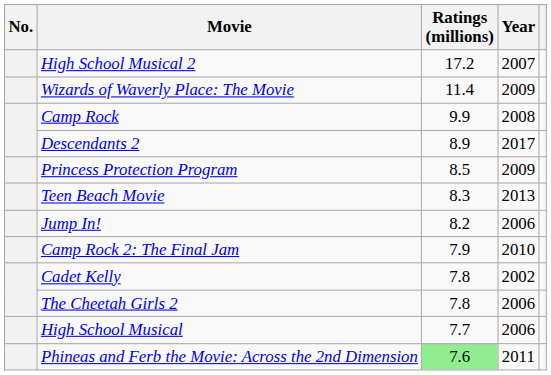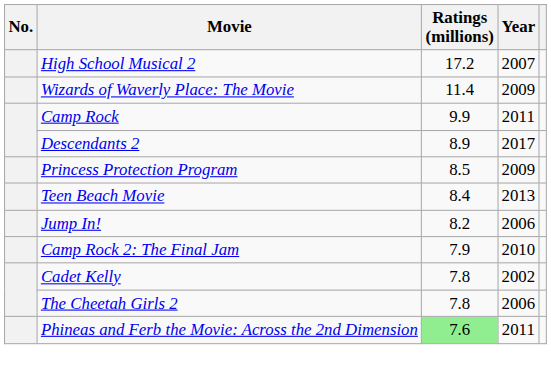 <table class="wikitable plainrowheaders sortable">
 <tr>
 <th scope="col">No.</th>
 <th scope="col">Movie</th>
 <th scope="col">Ratings<br>(millions)</th>
 <th scope="col">Year</th>
 <th scope="col" class="unsortable"></th>
 </tr>
 <tr>
 <th scope="row" style="text-align:center;"></th>
 <td><em><a href='#'>High School Musical 2</a></em></td>
 <td style="text-align:center;">17.2</td>
 <td style="text-align:center;">2007</td>
 <td></td>
 </tr>
 <tr>
 <th scope="row" style="text-align:center;"></th>
 <td><em><a href='#'>Wizards of Waverly Place: The Movie</a></em></td>
 <td style="text-align:center;">11.4</td>
 <td style="text-align:center;">2009</td>
 <td></td>
 </tr>
 <tr>
 <th scope="row" style="text-align:center;" rowspan=2></th>
 <td><em><a href='#'>Camp Rock</a></em></td>
 <td style="text-align:center;">9.9</td>
-<td style="text-align:center;">2008</td>
+<td style="text-align:center;">2011</td>
 <td></td>
 </tr>
 <tr>
 <td><em><a href='#'>Descendants 2</a></em></td>
 <td style="text-align:center;">8.9</td>
 <td style="text-align:center;">2017</td>
 <td></td>
 </tr>
 <tr>
 <th scope="row" style="text-align:center;"></th>
 <td><em><a href='#'>Princess Protection Program</a></em></td>
 <td style="text-align:center;">8.5</td>
 <td style="text-align:center;">2009</td>
 <td></td>
 </tr>
 <tr>
 <th scope="row" style="text-align:center;"></th>
 <td><em><a href='#'>Teen Beach Movie</a></em></td>
-<td style="text-align:center;">8.3</td>
+<td style="text-align:center;">8.4</td>
 <td style="text-align:center;">2013</td>
 <td></td>
 </tr>
 <tr>
 <th scope="row" style="text-align:center;"></th>
 <td><em><a href='#'>Jump In!</a></em></td>
 <td style="text-align:center;">8.2</td>
 <td style="text-align:center;">2006</td>
 <td></td>
 </tr>
 <tr>
 <th scope="row" style="text-align:center;"></th>
 <td><em><a href='#'>Camp Rock 2: The Final Jam</a></em></td>
 <td style="text-align:center;">7.9</td>
 <td style="text-align:center;">2010</td>
 <td></td>
 </tr>
 <tr>
 <th scope="row" style="text-align:center;" rowspan=2></th>
 <td><em><a href='#'>Cadet Kelly</a></em></td>
 <td style="text-align:center;">7.8</td>
 <td style="text-align:center;">2002</td>
 <td></td>
 </tr>
 <tr>
 <td><em><a href='#'>The Cheetah Girls 2</a></em></td>
 <td style="text-align:center;">7.8</td>
 <td style="text-align:center;">2006</td>
 <td></td>
 </tr>
 <tr>
 <th scope="row" style="text-align:center;"></th>
-<td><em><a href='#'>High School Musical</a></em></td>
-<td style="text-align:center;">7.7</td>
-<td style="text-align:center;">2006</td>
-<td></td>
-</tr>
-<tr>
-<th scope="row" style="text-align:center;"></th>
 <td><em><a href='#'>Phineas and Ferb the Movie: Across the 2nd Dimension</a></em></td>
 <td style="background: lightgreen; text-align:center;">7.6</td>
 <td style="text-align:center;">2011</td>
 <td></td>
 </tr>
 </table>
